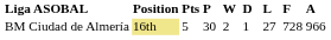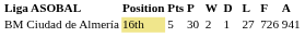 <table>
 <tr ---->
 <td width="150"><strong>Liga ASOBAL</strong></td>
 <td width="20"><strong>Position</strong></td>
 <td width="20"><strong>Pts</strong></td>
 <td width="20"><strong>P</strong></td>
 <td width="20"><strong>W</strong></td>
 <td width="20"><strong>D</strong></td>
 <td width="20"><strong>L</strong></td>
 <td width="20"><strong>F</strong></td>
 <td width="20"><strong>A</strong></td>
 </tr>
 <tr ---->
 <td>BM Ciudad de Almería</td>
 <td style="background: khaki;">16th</td>
 <td>5</td>
 <td>30</td>
 <td>2</td>
 <td>1</td>
 <td>27</td>
-<td>728</td>
-<td>966</td>
+<td>726</td>
+<td>941</td>
 </tr>
 </table>
